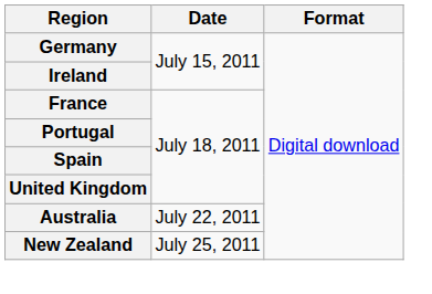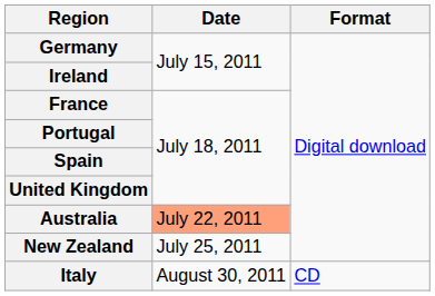 <table class="wikitable plainrowheaders">
 <tr>
 <th scope="col">Region</th>
 <th scope="col">Date</th>
 <th scope="col">Format</th>
 </tr>
 <tr>
 <th scope="row">Germany</th>
 <td rowspan="2">July 15, 2011</td>
 <td rowspan="8"><a href='#'>Digital download</a></td>
 </tr>
 <tr>
 <th scope="row">Ireland</th>
 </tr>
 <tr>
 <th scope="row">France</th>
 <td rowspan="4">July 18, 2011</td>
 </tr>
 <tr>
 <th scope="row">Portugal</th>
 </tr>
 <tr>
 <th scope="row">Spain</th>
 </tr>
 <tr>
 <th scope="row">United Kingdom</th>
 </tr>
 <tr>
 <th scope="row">Australia</th>
-<td>July 22, 2011</td>
+<td style="background: lightsalmon;">July 22, 2011</td>
 </tr>
 <tr>
 <th scope="row">New Zealand</th>
 <td>July 25, 2011</td>
 </tr>
+<tr>
+<th scope="row">Italy</th>
+<td>August 30, 2011</td>
+<td><a href='#'>CD</a></td>
+</tr>
 </table>
